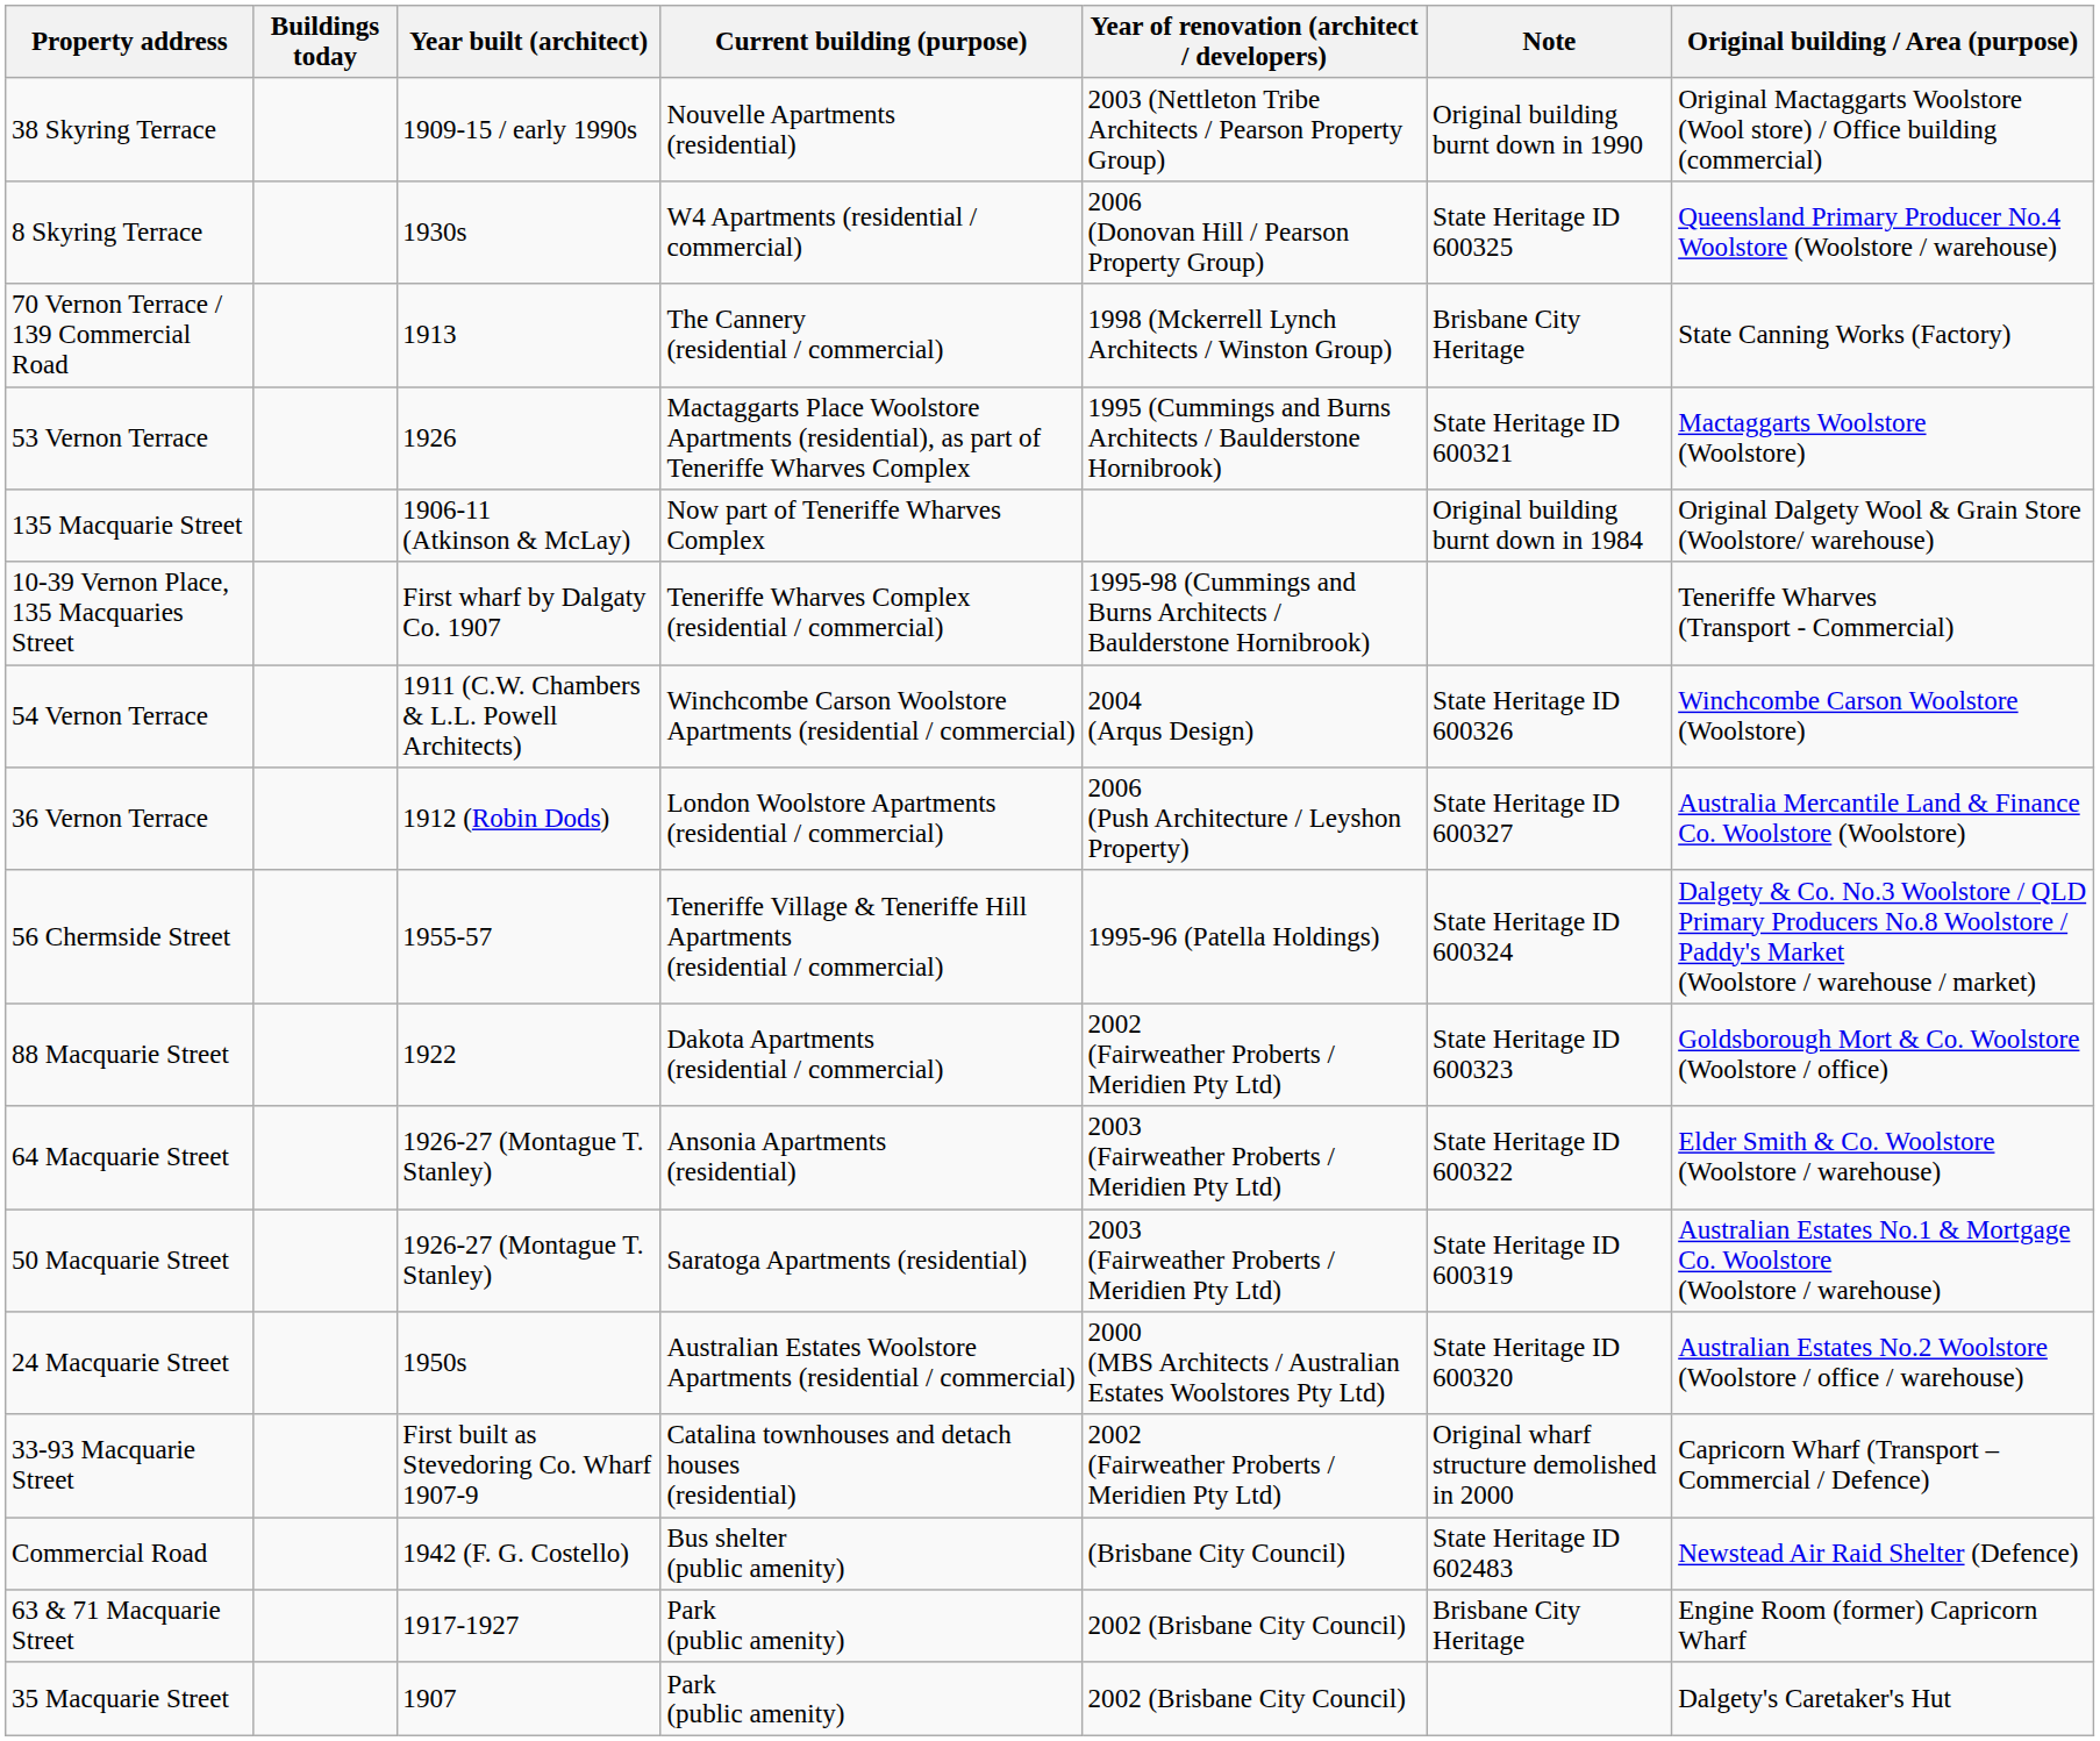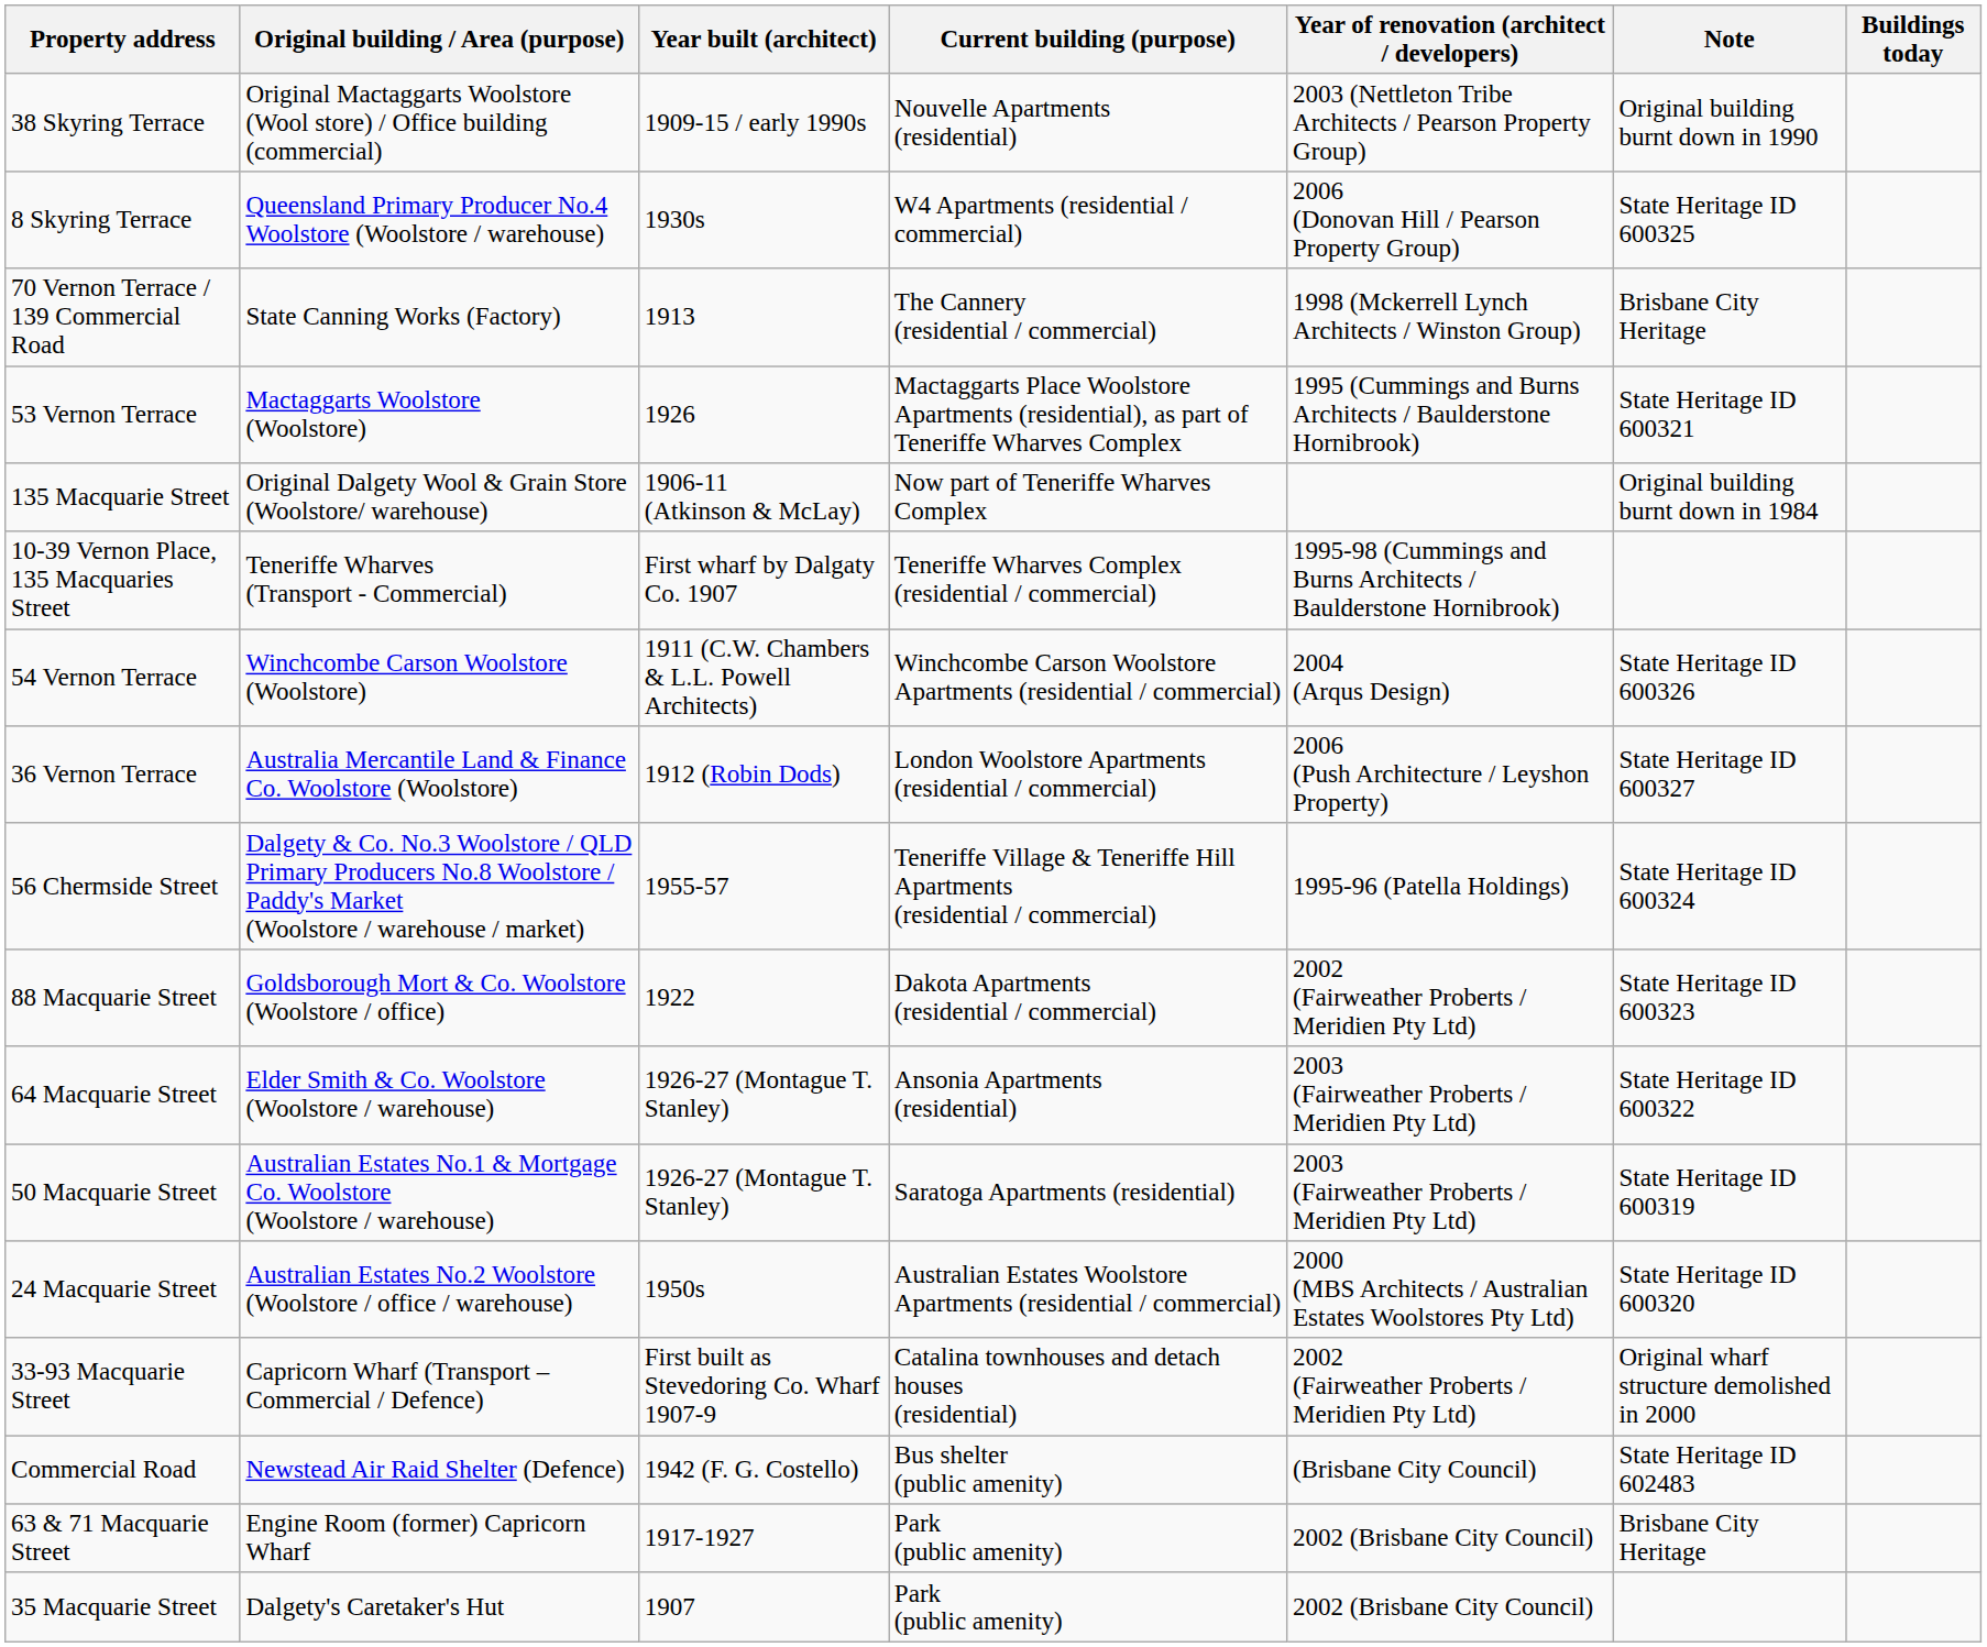 <table class="wikitable">
 <tr>
 <th>Property address</th>
-<th>Buildings today</th>
+<th>Original building / Area (purpose)</th>
 <th>Year built (architect)</th>
 <th>Current building (purpose)</th>
 <th>Year of renovation (architect / developers)</th>
 <th>Note</th>
-<th>Original building / Area (purpose)</th>
+<th>Buildings today</th>
 </tr>
 <tr>
 <td>38 Skyring Terrace</td>
-<td><br></td>
+<td>Original Mactaggarts Woolstore (Wool store) / Office building (commercial)</td>
 <td>1909-15 / early 1990s</td>
 <td>Nouvelle Apartments<br>(residential)</td>
 <td>2003 (Nettleton Tribe Architects / Pearson Property Group)</td>
 <td>Original building burnt down in 1990</td>
-<td>Original Mactaggarts Woolstore (Wool store) / Office building (commercial)</td>
+<td><br></td>
 </tr>
 <tr>
 <td>8 Skyring Terrace</td>
-<td></td>
+<td><a href='#'>Queensland Primary Producer No.4 Woolstore</a> (Woolstore / warehouse)</td>
 <td>1930s</td>
 <td>W4 Apartments (residential / commercial)</td>
 <td>2006<br>(Donovan Hill / Pearson Property Group)</td>
 <td>State Heritage ID 600325</td>
-<td><a href='#'>Queensland Primary Producer No.4 Woolstore</a> (Woolstore / warehouse)</td>
+<td></td>
 </tr>
 <tr>
 <td>70 Vernon Terrace / 139 Commercial Road</td>
-<td><br></td>
+<td>State Canning Works (Factory)</td>
 <td>1913</td>
 <td>The Cannery<br>(residential / commercial)</td>
 <td>1998 (Mckerrell Lynch Architects / Winston Group)</td>
 <td>Brisbane City Heritage</td>
-<td>State Canning Works (Factory)</td>
+<td><br></td>
 </tr>
 <tr>
 <td>53 Vernon Terrace</td>
-<td><br></td>
+<td><a href='#'>Mactaggarts Woolstore</a><br>(Woolstore)</td>
 <td>1926</td>
 <td>Mactaggarts Place Woolstore Apartments (residential), as part of Teneriffe Wharves Complex</td>
 <td>1995 (Cummings and Burns Architects / Baulderstone Hornibrook)</td>
 <td>State Heritage ID 600321</td>
-<td><a href='#'>Mactaggarts Woolstore</a><br>(Woolstore)</td>
+<td><br></td>
 </tr>
 <tr>
 <td>135 Macquarie Street</td>
-<td></td>
+<td>Original Dalgety Wool & Grain Store<br>(Woolstore/ warehouse)</td>
 <td>1906-11<br>(Atkinson & McLay)</td>
 <td>Now part of Teneriffe Wharves Complex</td>
 <td></td>
 <td>Original building burnt down in 1984</td>
-<td>Original Dalgety Wool & Grain Store<br>(Woolstore/ warehouse)</td>
+<td></td>
 </tr>
 <tr>
 <td>10-39 Vernon Place, 135 Macquaries Street</td>
-<td><br></td>
+<td>Teneriffe Wharves<br>(Transport - Commercial)</td>
 <td>First wharf by Dalgaty Co. 1907</td>
 <td>Teneriffe Wharves Complex (residential / commercial)</td>
 <td>1995-98 (Cummings and Burns Architects / Baulderstone Hornibrook)</td>
 <td></td>
-<td>Teneriffe Wharves<br>(Transport - Commercial)</td>
+<td><br></td>
 </tr>
 <tr>
 <td>54 Vernon Terrace</td>
-<td></td>
+<td><a href='#'>Winchcombe Carson Woolstore</a><br>(Woolstore)</td>
 <td>1911 (C.W. Chambers & L.L. Powell Architects)</td>
 <td>Winchcombe Carson Woolstore Apartments (residential / commercial)</td>
 <td>2004<br>(Arqus Design)</td>
 <td>State Heritage ID 600326</td>
-<td><a href='#'>Winchcombe Carson Woolstore</a><br>(Woolstore)</td>
+<td></td>
 </tr>
 <tr>
 <td>36 Vernon Terrace</td>
-<td></td>
+<td><a href='#'>Australia Mercantile Land & Finance Co. Woolstore</a> (Woolstore)</td>
 <td>1912 (<a href='#'>Robin Dods</a>)</td>
 <td>London Woolstore Apartments (residential / commercial)</td>
 <td>2006<br>(Push Architecture / Leyshon Property)</td>
 <td>State Heritage ID 600327</td>
-<td><a href='#'>Australia Mercantile Land & Finance Co. Woolstore</a> (Woolstore)</td>
+<td></td>
 </tr>
 <tr>
 <td>56 Chermside Street</td>
-<td><br></td>
+<td><a href='#'>Dalgety & Co. No.3 Woolstore / QLD Primary Producers No.8 Woolstore / Paddy's Market</a><br>(Woolstore / warehouse / market)</td>
 <td>1955-57</td>
 <td>Teneriffe Village & Teneriffe Hill Apartments<br>(residential / commercial)</td>
 <td>1995-96 (Patella Holdings)</td>
 <td>State Heritage ID 600324</td>
-<td><a href='#'>Dalgety & Co. No.3 Woolstore / QLD Primary Producers No.8 Woolstore / Paddy's Market</a><br>(Woolstore / warehouse / market)</td>
+<td><br></td>
 </tr>
 <tr>
 <td>88 Macquarie Street</td>
-<td></td>
+<td><a href='#'>Goldsborough Mort & Co. Woolstore</a><br>(Woolstore / office)</td>
 <td>1922</td>
 <td>Dakota Apartments<br>(residential / commercial)</td>
 <td>2002<br>(Fairweather Proberts / Meridien Pty Ltd)</td>
 <td>State Heritage ID 600323</td>
-<td><a href='#'>Goldsborough Mort & Co. Woolstore</a><br>(Woolstore / office)</td>
+<td></td>
 </tr>
 <tr>
 <td>64 Macquarie Street</td>
-<td></td>
+<td><a href='#'>Elder Smith & Co. Woolstore</a><br>(Woolstore / warehouse)</td>
 <td>1926-27 (Montague T. Stanley)</td>
 <td>Ansonia Apartments<br>(residential)</td>
 <td>2003<br>(Fairweather Proberts / Meridien Pty Ltd)</td>
 <td>State Heritage ID 600322</td>
-<td><a href='#'>Elder Smith & Co. Woolstore</a><br>(Woolstore / warehouse)</td>
+<td></td>
 </tr>
 <tr>
 <td>50 Macquarie Street</td>
-<td><br></td>
+<td><a href='#'>Australian Estates No.1 & Mortgage Co. Woolstore</a><br>(Woolstore / warehouse)</td>
 <td>1926-27 (Montague T. Stanley)</td>
 <td>Saratoga Apartments (residential)</td>
 <td>2003<br>(Fairweather Proberts / Meridien Pty Ltd)</td>
 <td>State Heritage ID 600319</td>
-<td><a href='#'>Australian Estates No.1 & Mortgage Co. Woolstore</a><br>(Woolstore / warehouse)</td>
+<td><br></td>
 </tr>
 <tr>
 <td>24 Macquarie Street</td>
-<td><br></td>
+<td><a href='#'>Australian Estates No.2 Woolstore</a> (Woolstore / office / warehouse)</td>
 <td>1950s</td>
 <td>Australian Estates Woolstore Apartments (residential / commercial)</td>
 <td>2000<br>(MBS Architects / Australian Estates Woolstores Pty Ltd)</td>
 <td>State Heritage ID 600320</td>
-<td><a href='#'>Australian Estates No.2 Woolstore</a> (Woolstore / office / warehouse)</td>
+<td><br></td>
 </tr>
 <tr>
 <td>33-93 Macquarie Street</td>
-<td><br></td>
+<td>Capricorn Wharf (Transport – Commercial / Defence)</td>
 <td>First built as Stevedoring Co. Wharf 1907-9</td>
 <td>Catalina townhouses and detach houses<br>(residential)</td>
 <td>2002<br>(Fairweather Proberts / Meridien Pty Ltd)</td>
 <td>Original wharf structure demolished in 2000</td>
-<td>Capricorn Wharf (Transport – Commercial / Defence)</td>
+<td><br></td>
 </tr>
 <tr>
 <td>Commercial Road</td>
-<td></td>
+<td><a href='#'>Newstead Air Raid Shelter</a> (Defence)</td>
 <td>1942 (F. G. Costello)</td>
 <td>Bus shelter<br>(public amenity)</td>
 <td>(Brisbane City Council)</td>
 <td>State Heritage ID 602483</td>
-<td><a href='#'>Newstead Air Raid Shelter</a> (Defence)</td>
+<td></td>
 </tr>
 <tr>
 <td>63 & 71 Macquarie Street</td>
-<td></td>
+<td>Engine Room (former) Capricorn Wharf</td>
 <td>1917-1927</td>
 <td>Park<br>(public amenity)</td>
 <td>2002 (Brisbane City Council)</td>
 <td>Brisbane City Heritage</td>
-<td>Engine Room (former) Capricorn Wharf</td>
+<td></td>
 </tr>
 <tr>
 <td>35 Macquarie Street</td>
-<td><br></td>
+<td>Dalgety's Caretaker's Hut</td>
 <td>1907</td>
 <td>Park<br>(public amenity)</td>
 <td>2002 (Brisbane City Council)</td>
 <td></td>
-<td>Dalgety's Caretaker's Hut</td>
+<td><br></td>
 </tr>
 </table>
